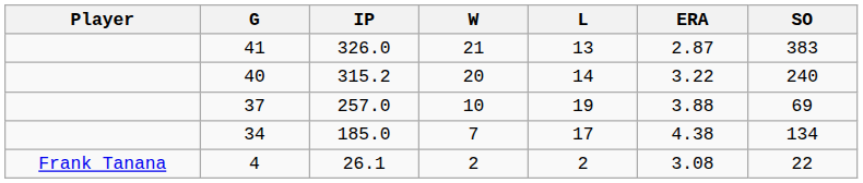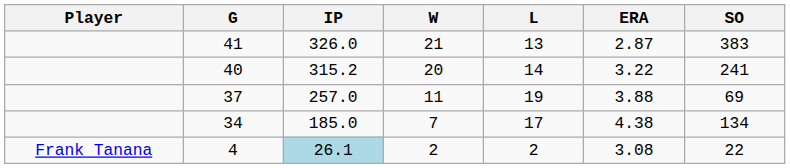 <table class="wikitable sortable">
 <tr>
 <th bgcolor="#DDDDFF" width="16%">Player</th>
 <th bgcolor="#DDDDFF" width="9%">G</th>
 <th bgcolor="#DDDDFF" width="9%">IP</th>
 <th bgcolor="#DDDDFF" width="9%">W</th>
 <th bgcolor="#DDDDFF" width="9%">L</th>
 <th bgcolor="#DDDDFF" width="9%">ERA</th>
 <th bgcolor="#DDDDFF" width="9%">SO</th>
 </tr>
 <tr align="center">
 <td></td>
 <td>41</td>
 <td>326.0</td>
 <td>21</td>
 <td>13</td>
 <td>2.87</td>
 <td>383</td>
 </tr>
 <tr align="center">
 <td></td>
 <td>40</td>
 <td>315.2</td>
 <td>20</td>
 <td>14</td>
 <td>3.22</td>
-<td>240</td>
+<td>241</td>
 </tr>
 <tr align="center">
 <td></td>
 <td>37</td>
 <td>257.0</td>
-<td>10</td>
+<td>11</td>
 <td>19</td>
 <td>3.88</td>
 <td>69</td>
 </tr>
 <tr align="center">
 <td></td>
 <td>34</td>
 <td>185.0</td>
 <td>7</td>
 <td>17</td>
 <td>4.38</td>
 <td>134</td>
 </tr>
 <tr align="center">
 <td><a href='#'>Frank Tanana</a></td>
 <td>4</td>
-<td>26.1</td>
+<td style="background: lightblue;">26.1</td>
 <td>2</td>
 <td>2</td>
 <td>3.08</td>
 <td>22</td>
 </tr>
 </table>
